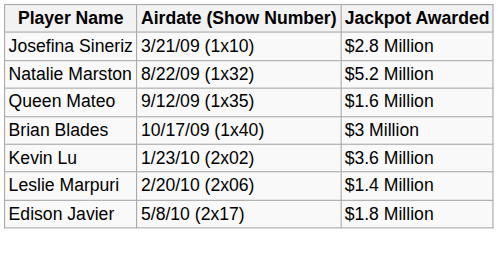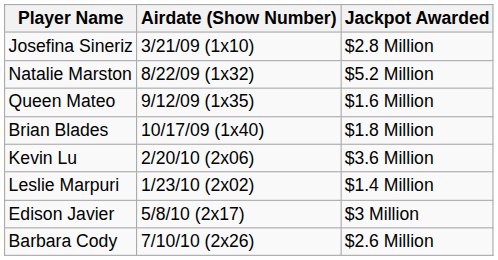 <table class="wikitable">
 <tr>
 <th>Player Name</th>
 <th>Airdate (Show Number)</th>
 <th>Jackpot Awarded</th>
 </tr>
 <tr>
 <td>Josefina Sineriz</td>
 <td>3/21/09 (1x10)</td>
 <td>$2.8 Million</td>
 </tr>
 <tr>
 <td>Natalie Marston</td>
 <td>8/22/09 (1x32)</td>
 <td>$5.2 Million</td>
 </tr>
 <tr>
 <td>Queen Mateo</td>
 <td>9/12/09 (1x35)</td>
 <td>$1.6 Million</td>
 </tr>
 <tr>
 <td>Brian Blades</td>
 <td>10/17/09 (1x40)</td>
-<td>$3 Million</td>
+<td>$1.8 Million</td>
 </tr>
 <tr>
 <td>Kevin Lu</td>
-<td>1/23/10 (2x02)</td>
+<td>2/20/10 (2x06)</td>
 <td>$3.6 Million</td>
 </tr>
 <tr>
 <td>Leslie Marpuri</td>
-<td>2/20/10 (2x06)</td>
+<td>1/23/10 (2x02)</td>
 <td>$1.4 Million</td>
 </tr>
 <tr>
 <td>Edison Javier</td>
 <td>5/8/10 (2x17)</td>
-<td>$1.8 Million</td>
+<td>$3 Million</td>
+</tr>
+<tr>
+<td>Barbara Cody</td>
+<td>7/10/10 (2x26)</td>
+<td>$2.6 Million</td>
 </tr>
 </table>
